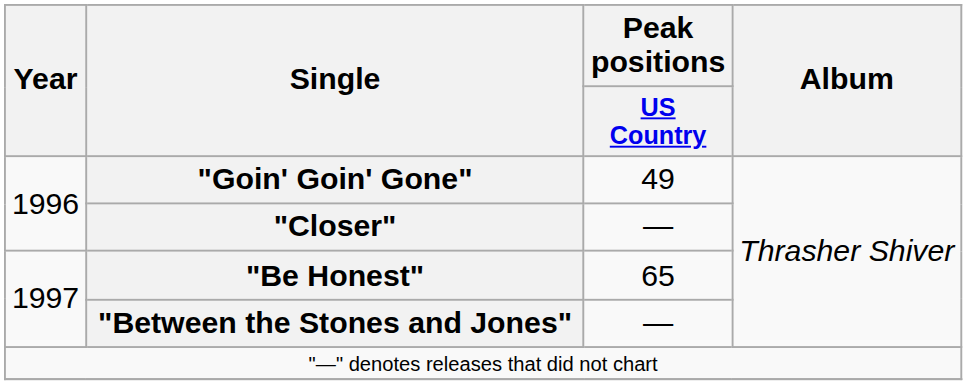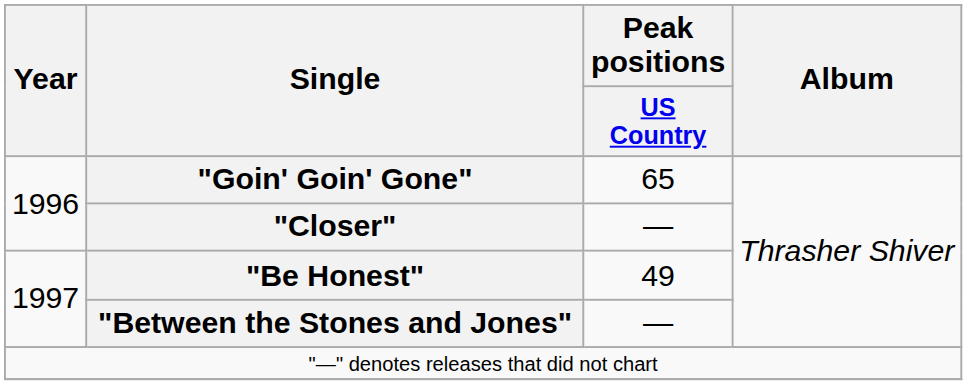 <table class="wikitable plainrowheaders" style="text-align:center;">
 <tr>
 <th rowspan="2">Year</th>
 <th rowspan="2" style="width:16em;">Single</th>
 <th colspan="1">Peak positions</th>
 <th rowspan="2">Album</th>
 </tr>
 <tr style="font-size:smaller;">
 <th width="65"><a href='#'>US Country</a></th>
 </tr>
 <tr>
 <td rowspan="2">1996</td>
 <th scope="row">"Goin' Goin' Gone"</th>
-<td>49</td>
+<td>65</td>
 <td align="left" rowspan="4"><em>Thrasher Shiver</em></td>
 </tr>
 <tr>
 <th scope="row">"Closer"</th>
 <td>—</td>
 </tr>
 <tr>
 <td rowspan=2>1997</td>
 <th scope="row">"Be Honest"</th>
-<td>65</td>
+<td>49</td>
 </tr>
 <tr>
 <th scope="row">"Between the Stones and Jones"</th>
 <td>—</td>
 </tr>
 <tr>
 <td colspan="4" style="font-size:8pt">"—" denotes releases that did not chart</td>
 </tr>
 <tr>
 </tr>
 </table>
